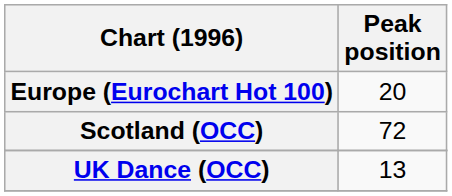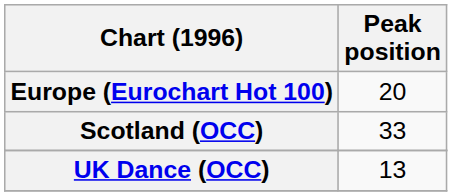 <table class="wikitable sortable plainrowheaders" style="text-align:center">
 <tr>
 <th scope="col">Chart (1996)</th>
 <th scope="col">Peak<br>position</th>
 </tr>
 <tr>
 <th scope="row">Europe (<a href='#'>Eurochart Hot 100</a>)</th>
 <td>20</td>
 </tr>
 <tr>
 <th scope="row">Scotland (<a href='#'>OCC</a>)</th>
-<td>72</td>
+<td>33</td>
 </tr>
 <tr>
 </tr>
 <tr>
 <th scope="row"><a href='#'>UK Dance</a> (<a href='#'>OCC</a>)</th>
 <td>13</td>
 </tr>
 <tr>
 </tr>
 </table>
